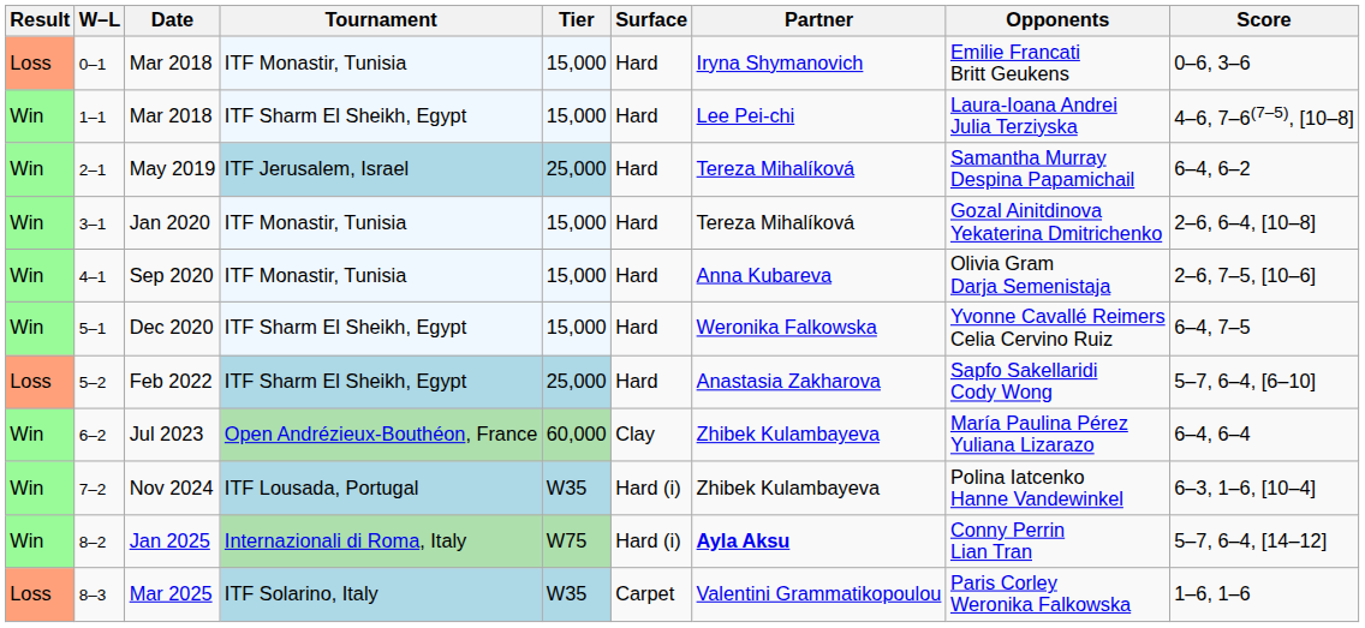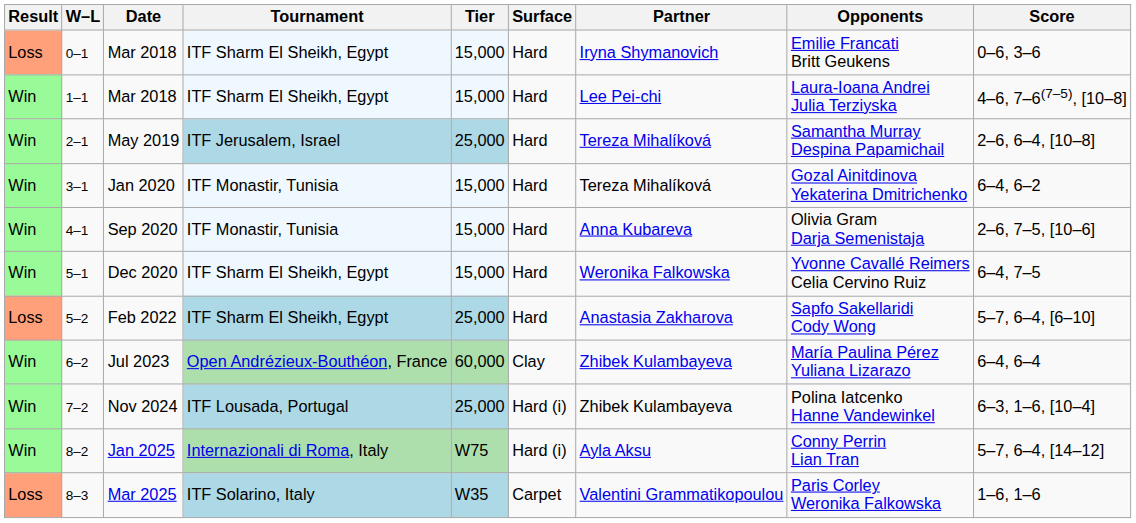 <table class="sortable wikitable">
 <tr>
 <th>Result</th>
 <th class="unsortable">W–L</th>
 <th>Date</th>
 <th>Tournament</th>
 <th>Tier</th>
 <th>Surface</th>
 <th>Partner</th>
 <th>Opponents</th>
 <th class="unsortable">Score</th>
 </tr>
 <tr>
 <td bgcolor=#ffa07a>Loss</td>
 <td><small>0–1</small></td>
 <td>Mar 2018</td>
-<td style="background:#f0f8ff;">ITF Monastir, Tunisia</td>
+<td style="background:#f0f8ff;">ITF Sharm El Sheikh, Egypt</td>
 <td style="background:#f0f8ff;">15,000</td>
 <td>Hard</td>
 <td> <a href='#'>Iryna Shymanovich</a></td>
 <td> <a href='#'>Emilie Francati</a> <br>  Britt Geukens</td>
 <td>0–6, 3–6</td>
 </tr>
 <tr>
 <td bgcolor=#98FB98>Win</td>
 <td><small>1–1</small></td>
 <td>Mar 2018</td>
 <td style="background:#f0f8ff;">ITF Sharm El Sheikh, Egypt</td>
 <td style="background:#f0f8ff;">15,000</td>
 <td>Hard</td>
 <td> <a href='#'>Lee Pei-chi</a></td>
 <td> <a href='#'>Laura-Ioana Andrei</a> <br>  <a href='#'>Julia Terziyska</a></td>
 <td>4–6, 7–6<sup>(7–5)</sup>, [10–8]</td>
 </tr>
 <tr>
 <td bgcolor=#98FB98>Win</td>
 <td><small>2–1</small></td>
 <td>May 2019</td>
 <td style="background:lightblue;">ITF Jerusalem, Israel</td>
 <td style="background:lightblue;">25,000</td>
 <td>Hard</td>
 <td> <a href='#'>Tereza Mihalíková</a></td>
 <td> <a href='#'>Samantha Murray</a> <br>  <a href='#'>Despina Papamichail</a></td>
-<td>6–4, 6–2</td>
+<td>2–6, 6–4, [10–8]</td>
 </tr>
 <tr>
 <td bgcolor=#98FB98>Win</td>
 <td><small>3–1</small></td>
 <td>Jan 2020</td>
 <td style="background:#f0f8ff;">ITF Monastir, Tunisia</td>
 <td style="background:#f0f8ff;">15,000</td>
 <td>Hard</td>
 <td> Tereza Mihalíková</td>
 <td> <a href='#'>Gozal Ainitdinova</a> <br>  <a href='#'>Yekaterina Dmitrichenko</a></td>
-<td>2–6, 6–4, [10–8]</td>
+<td>6–4, 6–2</td>
 </tr>
 <tr>
 <td bgcolor=#98FB98>Win</td>
 <td><small>4–1</small></td>
 <td>Sep 2020</td>
 <td style="background:#f0f8ff;">ITF Monastir, Tunisia</td>
 <td style="background:#f0f8ff;">15,000</td>
 <td>Hard</td>
 <td> <a href='#'>Anna Kubareva</a></td>
 <td> Olivia Gram <br>  <a href='#'>Darja Semenistaja</a></td>
 <td>2–6, 7–5, [10–6]</td>
 </tr>
 <tr>
 <td bgcolor=#98FB98>Win</td>
 <td><small>5–1</small></td>
 <td>Dec 2020</td>
 <td style="background:#f0f8ff;">ITF Sharm El Sheikh, Egypt</td>
 <td style="background:#f0f8ff;">15,000</td>
 <td>Hard</td>
 <td> <a href='#'>Weronika Falkowska</a></td>
 <td> <a href='#'>Yvonne Cavallé Reimers</a> <br>  Celia Cervino Ruiz</td>
 <td>6–4, 7–5</td>
 </tr>
 <tr>
 <td bgcolor=ffa07a>Loss</td>
 <td><small>5–2</small></td>
 <td>Feb 2022</td>
 <td style="background:lightblue;">ITF Sharm El Sheikh, Egypt</td>
 <td style="background:lightblue;">25,000</td>
 <td>Hard</td>
 <td> <a href='#'>Anastasia Zakharova</a></td>
 <td> <a href='#'>Sapfo Sakellaridi</a> <br>  <a href='#'>Cody Wong</a></td>
 <td>5–7, 6–4, [6–10]</td>
 </tr>
 <tr>
 <td bgcolor=98FB98>Win</td>
 <td><small>6–2</small></td>
 <td>Jul 2023</td>
 <td style="background:#addfad;"><a href='#'>Open Andrézieux-Bouthéon</a>, France</td>
 <td style="background:#addfad">60,000</td>
 <td>Clay</td>
 <td> <a href='#'>Zhibek Kulambayeva</a></td>
 <td> <a href='#'>María Paulina Pérez</a> <br>  <a href='#'>Yuliana Lizarazo</a></td>
 <td>6–4, 6–4</td>
 </tr>
 <tr>
 <td style="background:#98fb98;">Win</td>
 <td><small>7–2</small></td>
 <td>Nov 2024</td>
 <td style="background:lightblue;">ITF Lousada, Portugal</td>
-<td style="background:lightblue;">W35</td>
+<td style="background:lightblue;">25,000</td>
 <td>Hard (i)</td>
 <td> Zhibek Kulambayeva</td>
 <td> Polina Iatcenko <br>  <a href='#'>Hanne Vandewinkel</a></td>
 <td>6–3, 1–6, [10–4]</td>
 </tr>
 <tr>
 <td style="background:#98fb98;">Win</td>
 <td><small>8–2</small></td>
 <td><a href='#'>Jan 2025</a></td>
 <td style="background:#addfad"><a href='#'>Internazionali di Roma</a>, Italy</td>
 <td style="background:#addfad;">W75</td>
 <td>Hard (i)</td>
-<td><strong> <a href='#'>Ayla Aksu</a></strong></td>
+<td> <a href='#'>Ayla Aksu</a></td>
 <td> <a href='#'>Conny Perrin</a> <br>  <a href='#'>Lian Tran</a></td>
 <td>5–7, 6–4, [14–12]</td>
 </tr>
 <tr>
 <td bgcolor=ffa07a>Loss</td>
 <td><small>8–3</small></td>
 <td><a href='#'>Mar 2025</a></td>
 <td style="background:lightblue;">ITF Solarino, Italy</td>
 <td style="background:lightblue;">W35</td>
 <td>Carpet</td>
 <td> <a href='#'>Valentini Grammatikopoulou</a></td>
 <td> <a href='#'>Paris Corley</a> <br>  <a href='#'>Weronika Falkowska</a></td>
 <td>1–6, 1–6</td>
 </tr>
 </table>
